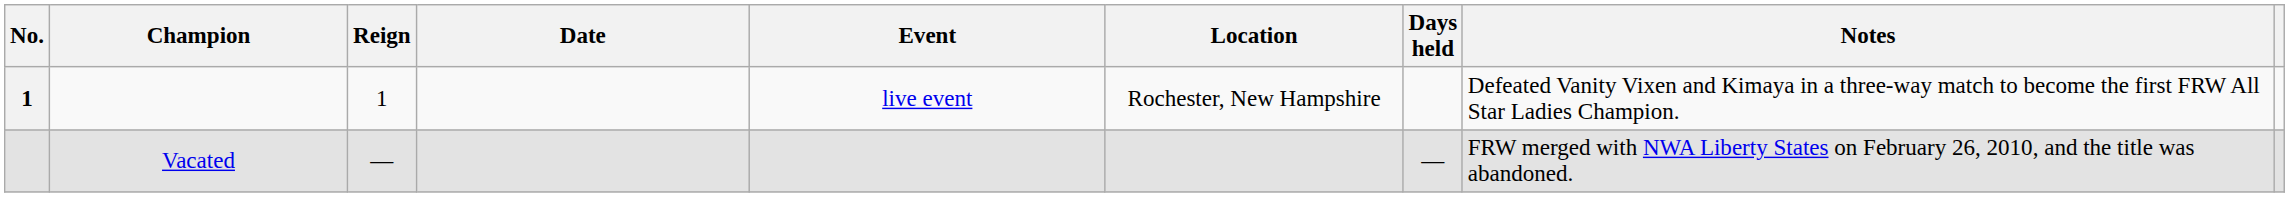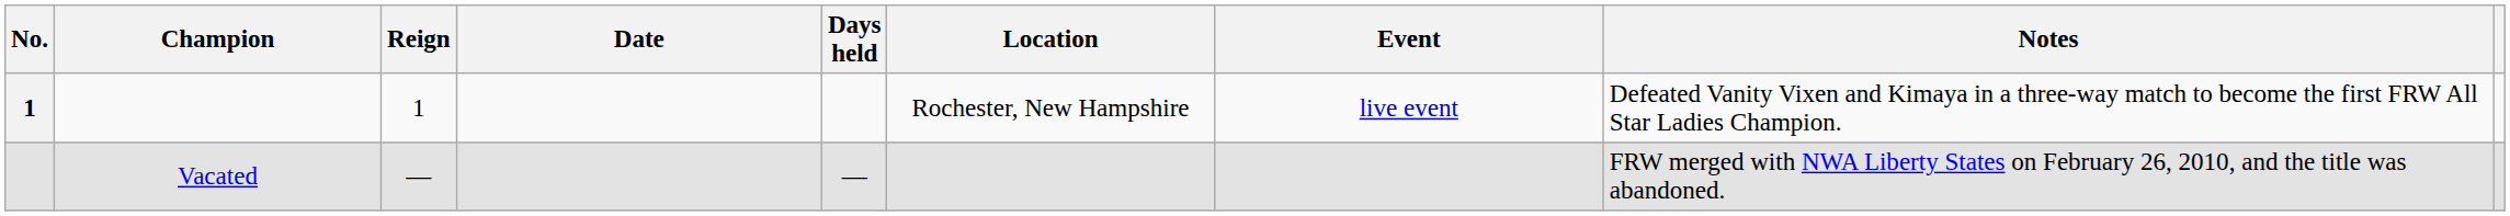 <table class="wikitable sortable" style="text-align: center" width=100%>
 <tr>
 <th width=0 data-sort-type="number" scope="col">No.</th>
 <th width=14% scope="col">Champion</th>
 <th width=0 scope="col">Reign</th>
 <th width=16% scope="col">Date</th>
+<th width=0 data-sort-type="number" scope="col">Days held</th>
+<th width=14% scope="col">Location</th>
 <th width=17% scope="col">Event</th>
-<th width=14% scope="col">Location</th>
-<th width=0 data-sort-type="number" scope="col">Days held</th>
 <th width=51% class="unsortable" scope="col">Notes</th>
 <th width=0 class="unsortable" scope="col"></th>
 </tr>
 <tr>
 <th scope="row">1</th>
 <td></td>
 <td>1</td>
 <td></td>
+<td></td>
+<td>Rochester, New Hampshire</td>
 <td><a href='#'>live event</a></td>
-<td>Rochester, New Hampshire</td>
-<td></td>
 <td align=left>Defeated Vanity Vixen and Kimaya in a three-way match to become the first FRW All Star Ladies Champion.</td>
 <td></td>
 </tr>
 <tr style="background-color:#e3e3e3">
 <td></td>
 <td><a href='#'>Vacated</a></td>
 <td>—</td>
 <td></td>
+<td>—</td>
 <td></td>
 <td></td>
-<td>—</td>
 <td align=left>FRW merged with <a href='#'>NWA Liberty States</a> on February 26, 2010, and the title was abandoned.</td>
 <td></td>
 </tr>
 </table>
